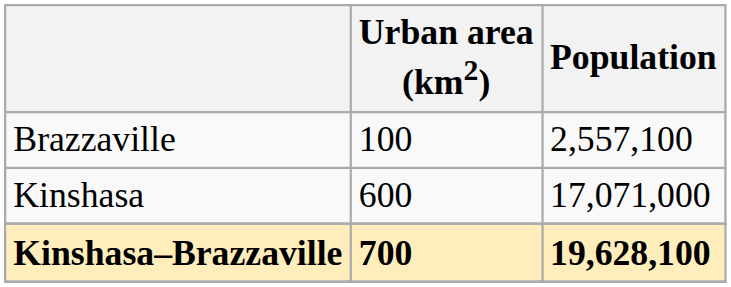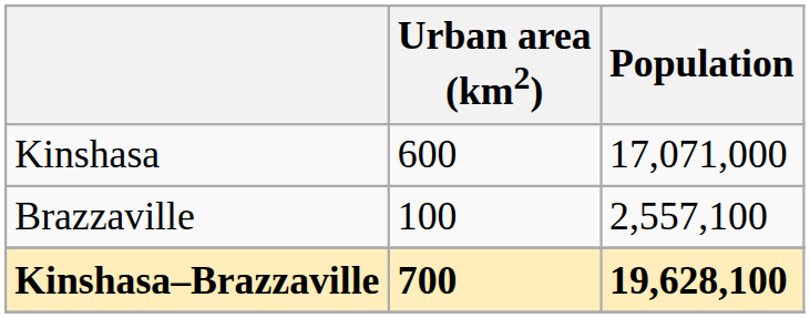 <table class="wikitable">
 <tr>
 <th></th>
 <th>Urban area<br>(km<sup>2</sup>)</th>
 <th>Population</th>
 </tr>
 <tr>
+<td>Kinshasa</td>
+<td>600</td>
+<td>17,071,000</td>
+</tr>
+<tr>
 <td>Brazzaville</td>
 <td>100</td>
 <td>2,557,100</td>
-</tr>
-<tr>
-<td>Kinshasa</td>
-<td>600</td>
-<td>17,071,000</td>
 </tr>
 <tr>
 </tr>
 <tr style="background:#feb;">
 <td><strong>Kinshasa–Brazzaville</strong></td>
 <td><strong>700</strong></td>
 <td><strong>19,628,100</strong></td>
 </tr>
 <tr>
 </tr>
 </table>
